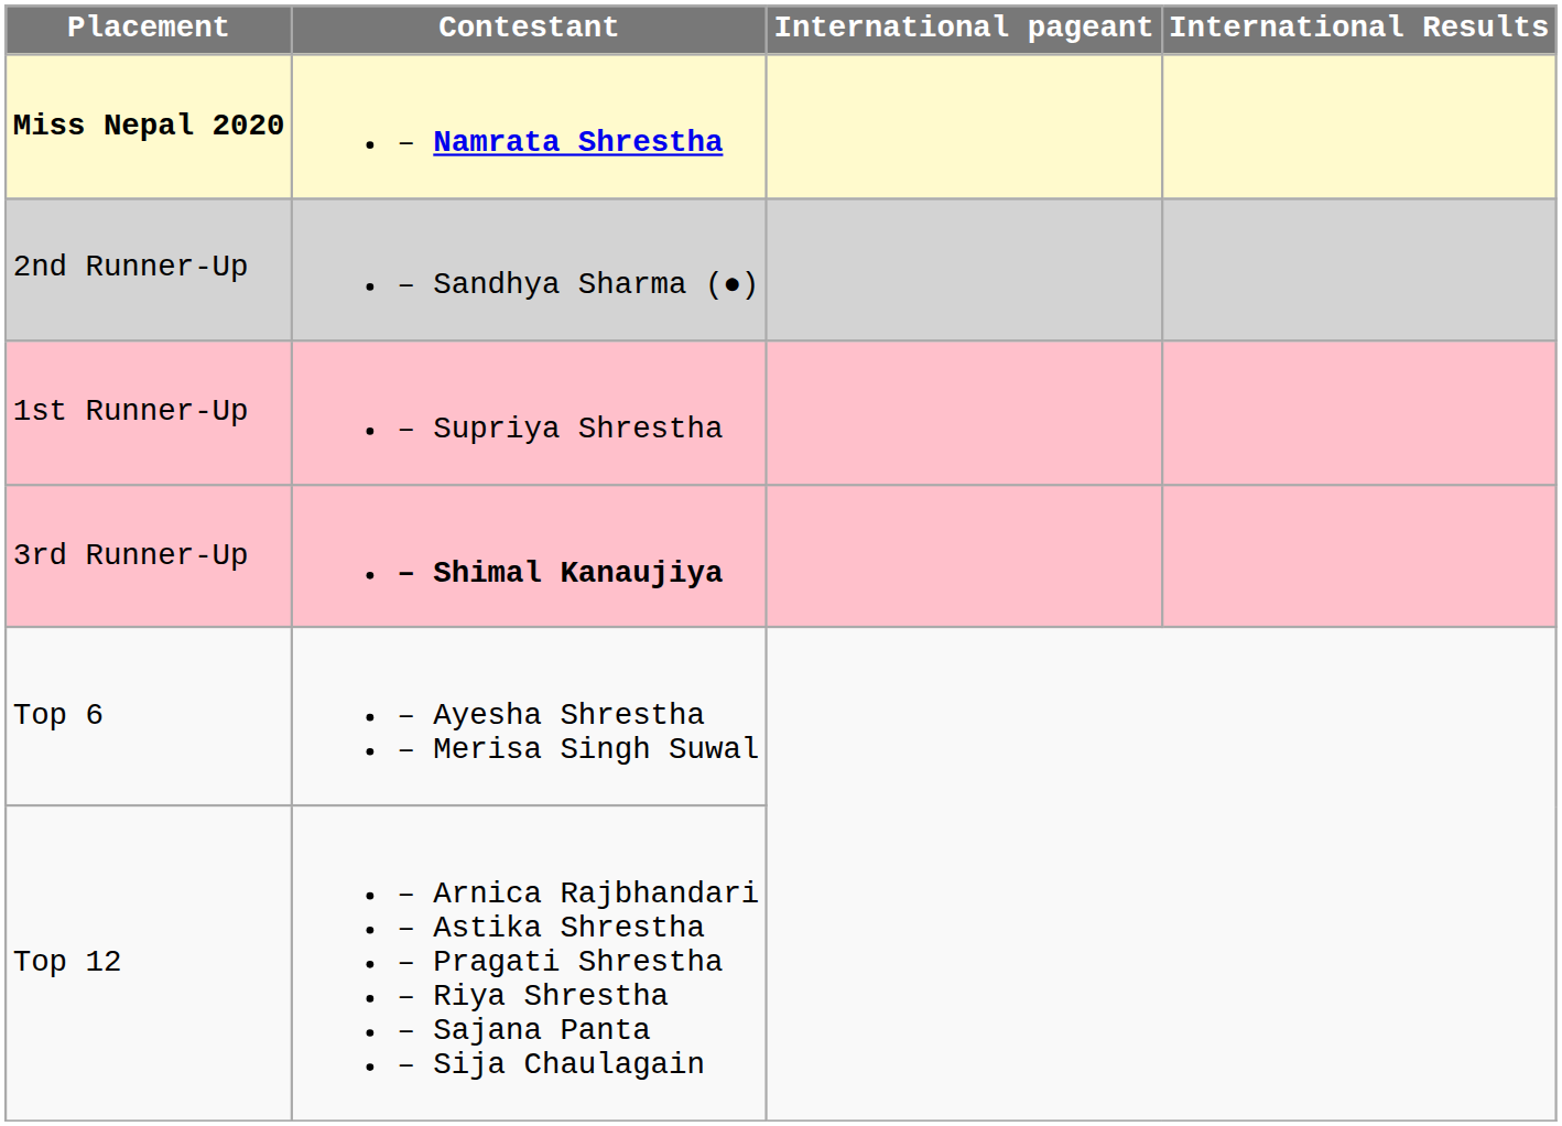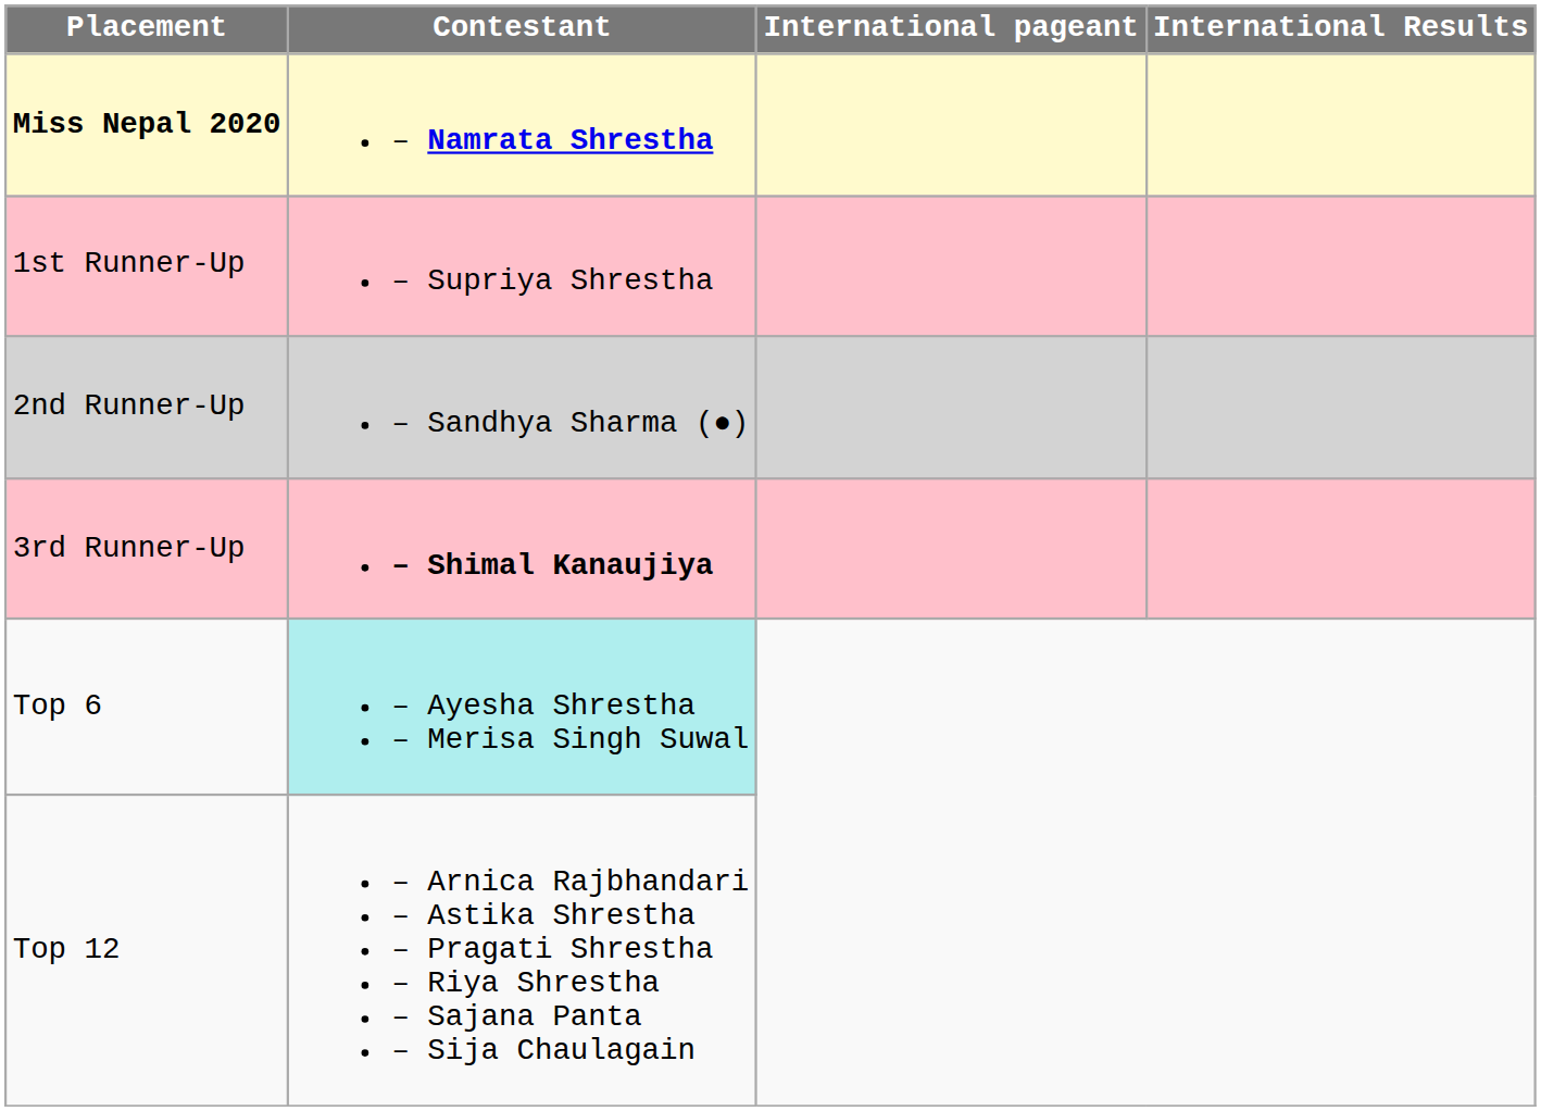 <table class="wikitable sortable" style="font-size: 95%;">
 <tr>
 <th style="background-color:#787878;color:#FFFFFF;">Placement</th>
 <th style="background-color:#787878;color:#FFFFFF;">Contestant</th>
 <th style="background-color:#787878;color:#FFFFFF;">International pageant</th>
 <th style="background-color:#787878;color:#FFFFFF;">International Results</th>
 </tr>
 <tr style="background:#FFFACD;">
 <td><strong>Miss Nepal 2020</strong></td>
 <td><br><ul><li><strong></strong> – <strong><a href='#'>Namrata Shrestha</a></strong></li></ul></td>
 <td></td>
 <td></td>
 </tr>
+<tr style="background:pink;">
+<td>1st Runner-Up<br></td>
+<td><br><ul><li> – Supriya Shrestha</li></ul></td>
+<td></td>
+<td></td>
+</tr>
 <tr style="background:lightgrey;">
 <td>2nd Runner-Up<br></td>
 <td><br><ul><li> – Sandhya Sharma (●)</li></ul></td>
-<td></td>
-<td></td>
-</tr>
-<tr style="background:pink;">
-<td>1st Runner-Up<br></td>
-<td><br><ul><li> – Supriya Shrestha</li></ul></td>
 <td></td>
 <td></td>
 </tr>
 <tr style="background:pink;">
 <td>3rd Runner-Up<br></td>
 <td><strong><br><ul><li> – Shimal Kanaujiya</li></ul></strong></td>
 <td></td>
 <td></td>
 </tr>
 <tr>
 <td>Top 6</td>
-<td><br><ul><li> – Ayesha Shrestha</li><li> – Merisa Singh Suwal</li></ul></td>
+<td style="background: paleturquoise;"><br><ul><li> – Ayesha Shrestha</li><li> – Merisa Singh Suwal</li></ul></td>
 </tr>
 <tr>
 <td>Top 12</td>
 <td><br><ul><li> – Arnica Rajbhandari</li><li> – Astika Shrestha</li><li> – Pragati Shrestha</li><li> – Riya Shrestha</li><li> – Sajana Panta</li><li> – Sija Chaulagain</li></ul></td>
 </tr>
 </table>
